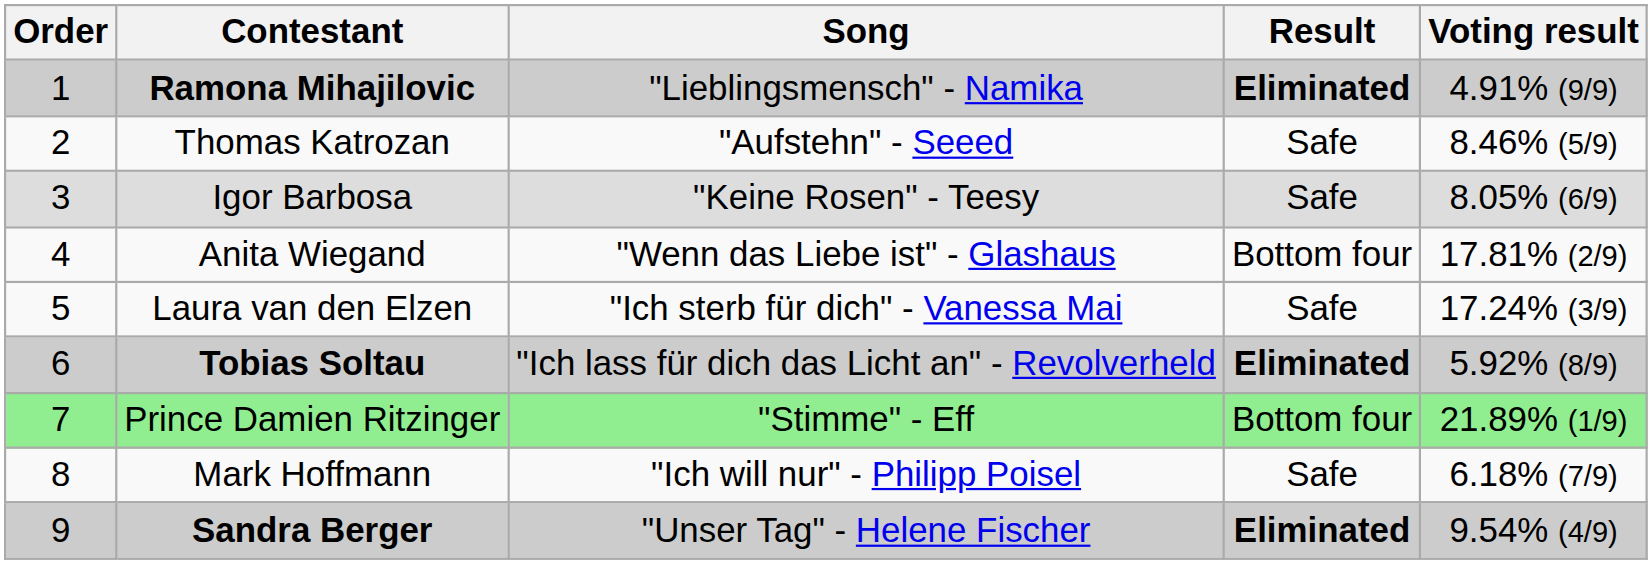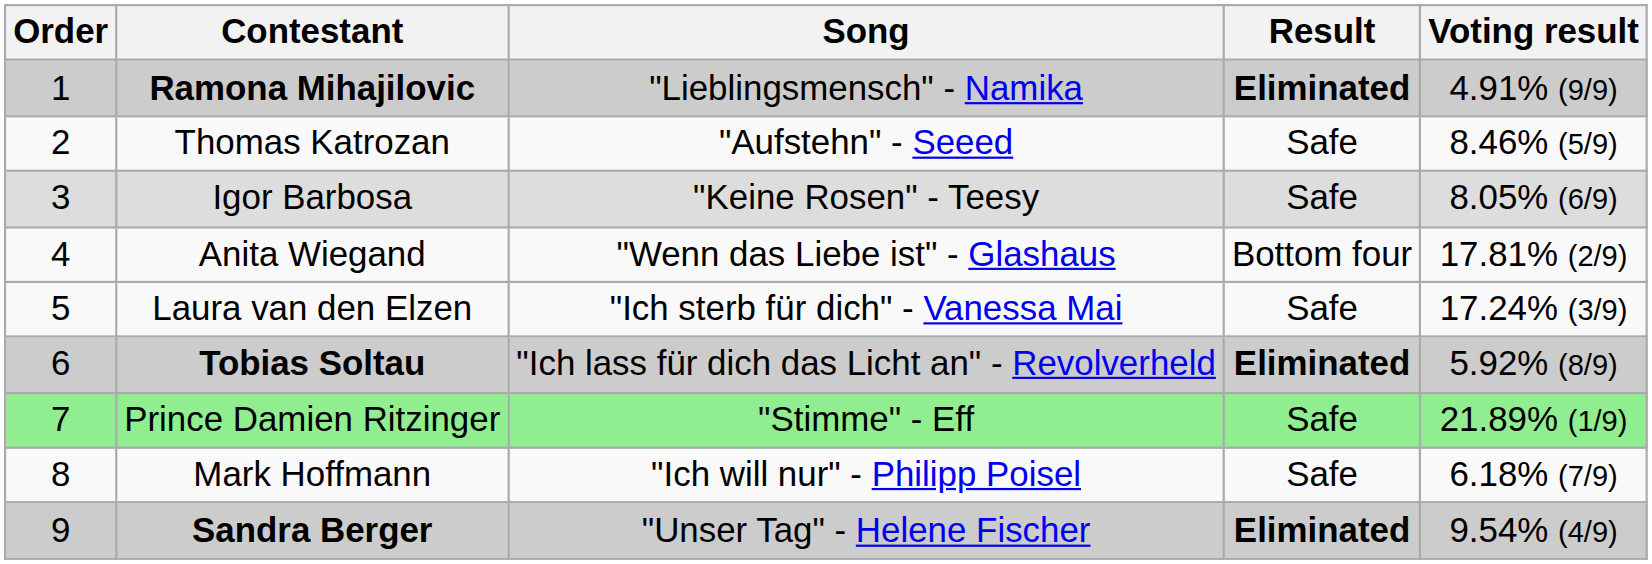 <table class="wikitable" style="text-align:center;">
 <tr>
 <th>Order</th>
 <th>Contestant</th>
 <th>Song</th>
 <th>Result</th>
 <th>Voting result</th>
 </tr>
 <tr bgcolor="#cccccc">
 <td>1</td>
 <td><strong>Ramona Mihajilovic</strong></td>
 <td>"Lieblingsmensch" - <a href='#'>Namika</a></td>
 <td><strong>Eliminated</strong></td>
 <td>4.91% <small>(9/9)</small></td>
 </tr>
 <tr>
 <td>2</td>
 <td>Thomas Katrozan</td>
 <td>"Aufstehn" - <a href='#'>Seeed</a></td>
 <td>Safe</td>
 <td>8.46% <small>(5/9)</small></td>
 </tr>
 <tr bgcolor="#dddddd">
 <td>3</td>
 <td>Igor Barbosa</td>
 <td>"Keine Rosen" - Teesy</td>
 <td>Safe</td>
 <td>8.05% <small>(6/9)</small></td>
 </tr>
 <tr>
 <td>4</td>
 <td>Anita Wiegand</td>
 <td>"Wenn das Liebe ist" - <a href='#'>Glashaus</a></td>
 <td>Bottom four</td>
 <td>17.81% <small>(2/9)</small></td>
 </tr>
 <tr>
 <td>5</td>
 <td>Laura van den Elzen</td>
 <td>"Ich sterb für dich" - <a href='#'>Vanessa Mai</a></td>
 <td>Safe</td>
 <td>17.24% <small>(3/9)</small></td>
 </tr>
 <tr bgcolor="#cccccc">
 <td>6</td>
 <td><strong>Tobias Soltau</strong></td>
 <td>"Ich lass für dich das Licht an" - <a href='#'>Revolverheld</a></td>
 <td><strong>Eliminated</strong></td>
 <td>5.92% <small>(8/9)</small></td>
 </tr>
 <tr bgcolor="lightgreen">
 <td>7</td>
 <td>Prince Damien Ritzinger</td>
 <td>"Stimme" - Eff</td>
-<td>Bottom four</td>
+<td>Safe</td>
 <td>21.89% <small>(1/9)</small></td>
 </tr>
 <tr>
 <td>8</td>
 <td>Mark Hoffmann</td>
 <td>"Ich will nur" - <a href='#'>Philipp Poisel</a></td>
 <td>Safe</td>
 <td>6.18% <small>(7/9)</small></td>
 </tr>
 <tr bgcolor="#cccccc">
 <td>9</td>
 <td><strong>Sandra Berger</strong></td>
 <td>"Unser Tag" - <a href='#'>Helene Fischer</a></td>
 <td><strong>Eliminated</strong></td>
 <td>9.54% <small>(4/9)</small></td>
 </tr>
 </table>
